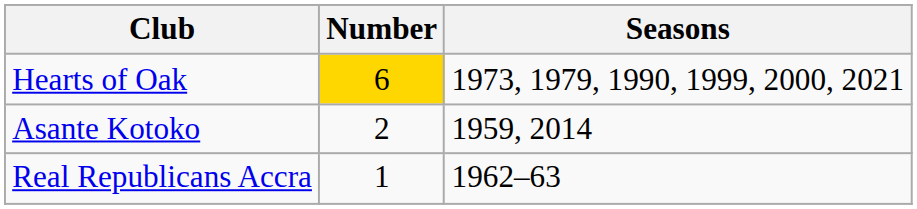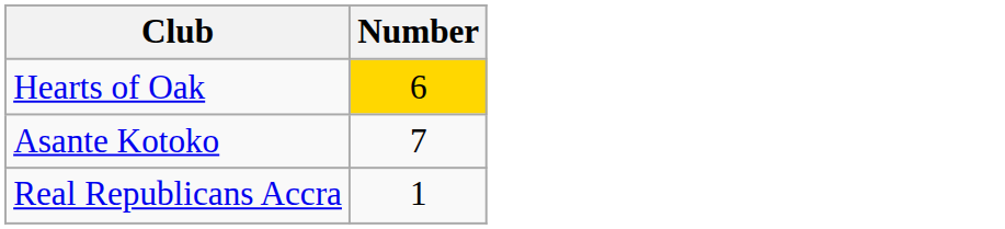 <table class="wikitable sortable">
 <tr>
 <th>Club</th>
 <th>Number</th>
-<th>Seasons</th>
 </tr>
 <tr>
 <td><a href='#'>Hearts of Oak</a></td>
 <td style="background: gold; text-align:center">6</td>
-<td>1973, 1979, 1990, 1999, 2000, 2021</td>
 </tr>
 <tr>
 <td><a href='#'>Asante Kotoko</a></td>
-<td style="text-align:center">2</td>
-<td>1959, 2014</td>
+<td style="text-align:center">7</td>
 </tr>
 <tr>
 <td><a href='#'>Real Republicans Accra</a></td>
 <td style="text-align:center">1</td>
-<td>1962–63</td>
 </tr>
 </table>
